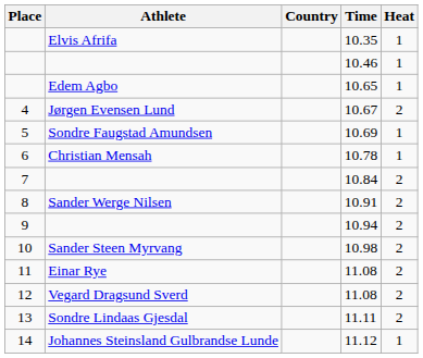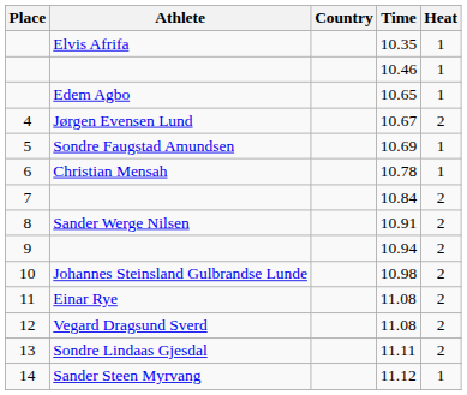 <table class="wikitable">
 <tr>
 <th>Place</th>
 <th>Athlete</th>
 <th>Country</th>
 <th>Time</th>
 <th>Heat</th>
 </tr>
 <tr>
 <td align=center></td>
 <td><a href='#'>Elvis Afrifa</a></td>
 <td></td>
 <td>10.35</td>
 <td align=center>1</td>
 </tr>
 <tr>
 <td align=center></td>
 <td></td>
 <td></td>
 <td>10.46</td>
 <td align=center>1</td>
 </tr>
 <tr>
 <td align=center></td>
 <td><a href='#'>Edem Agbo</a></td>
 <td></td>
 <td>10.65</td>
 <td align=center>1</td>
 </tr>
 <tr>
 <td align=center>4</td>
 <td><a href='#'>Jørgen Evensen Lund</a></td>
 <td></td>
 <td>10.67</td>
 <td align=center>2</td>
 </tr>
 <tr>
 <td align=center>5</td>
 <td><a href='#'>Sondre Faugstad Amundsen</a></td>
 <td></td>
 <td>10.69</td>
 <td align=center>1</td>
 </tr>
 <tr>
 <td align=center>6</td>
 <td><a href='#'>Christian Mensah</a></td>
 <td></td>
 <td>10.78</td>
 <td align=center>1</td>
 </tr>
 <tr>
 <td align=center>7</td>
 <td></td>
 <td></td>
 <td>10.84</td>
 <td align=center>2</td>
 </tr>
 <tr>
 <td align=center>8</td>
 <td><a href='#'>Sander Werge Nilsen</a></td>
 <td></td>
 <td>10.91</td>
 <td align=center>2</td>
 </tr>
 <tr>
 <td align=center>9</td>
 <td></td>
 <td></td>
 <td>10.94</td>
 <td align=center>2</td>
 </tr>
 <tr>
 <td align=center>10</td>
-<td><a href='#'>Sander Steen Myrvang</a></td>
+<td><a href='#'>Johannes Steinsland Gulbrandse Lunde</a></td>
 <td></td>
 <td>10.98</td>
 <td align=center>2</td>
 </tr>
 <tr>
 <td align=center>11</td>
 <td><a href='#'>Einar Rye</a></td>
 <td></td>
 <td>11.08</td>
 <td align=center>2</td>
 </tr>
 <tr>
 <td align=center>12</td>
 <td><a href='#'>Vegard Dragsund Sverd</a></td>
 <td></td>
 <td>11.08</td>
 <td align=center>2</td>
 </tr>
 <tr>
 <td align=center>13</td>
 <td><a href='#'>Sondre Lindaas Gjesdal</a></td>
 <td></td>
 <td>11.11</td>
 <td align=center>2</td>
 </tr>
 <tr>
 <td align=center>14</td>
-<td><a href='#'>Johannes Steinsland Gulbrandse Lunde</a></td>
+<td><a href='#'>Sander Steen Myrvang</a></td>
 <td></td>
 <td>11.12</td>
 <td align=center>1</td>
 </tr>
 </table>
